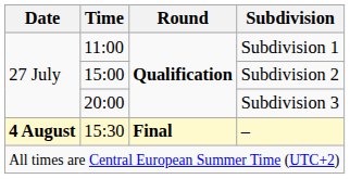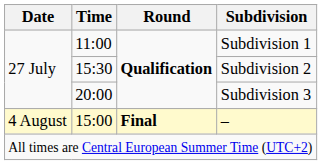 <table class="wikitable">
 <tr>
 <th>Date</th>
 <th>Time</th>
 <th>Round</th>
 <th>Subdivision</th>
 </tr>
 <tr>
 <td rowspan=3>27 July</td>
 <td>11:00</td>
 <td rowspan=3><strong>Qualification</strong></td>
 <td>Subdivision 1</td>
 </tr>
 <tr>
-<td>15:00</td>
+<td>15:30</td>
 <td>Subdivision 2</td>
 </tr>
 <tr>
 <td>20:00</td>
 <td>Subdivision 3</td>
 </tr>
 <tr style=background:lemonchiffon>
-<td><strong>4 August</strong></td>
-<td>15:30</td>
+<td>4 August</td>
+<td>15:00</td>
 <td><strong>Final</strong></td>
 <td>–</td>
 </tr>
 <tr>
 <td colspan=4 align=center><small>All times are <a href='#'>Central European Summer Time</a> (<a href='#'>UTC+2</a>)</small></td>
 </tr>
 </table>
